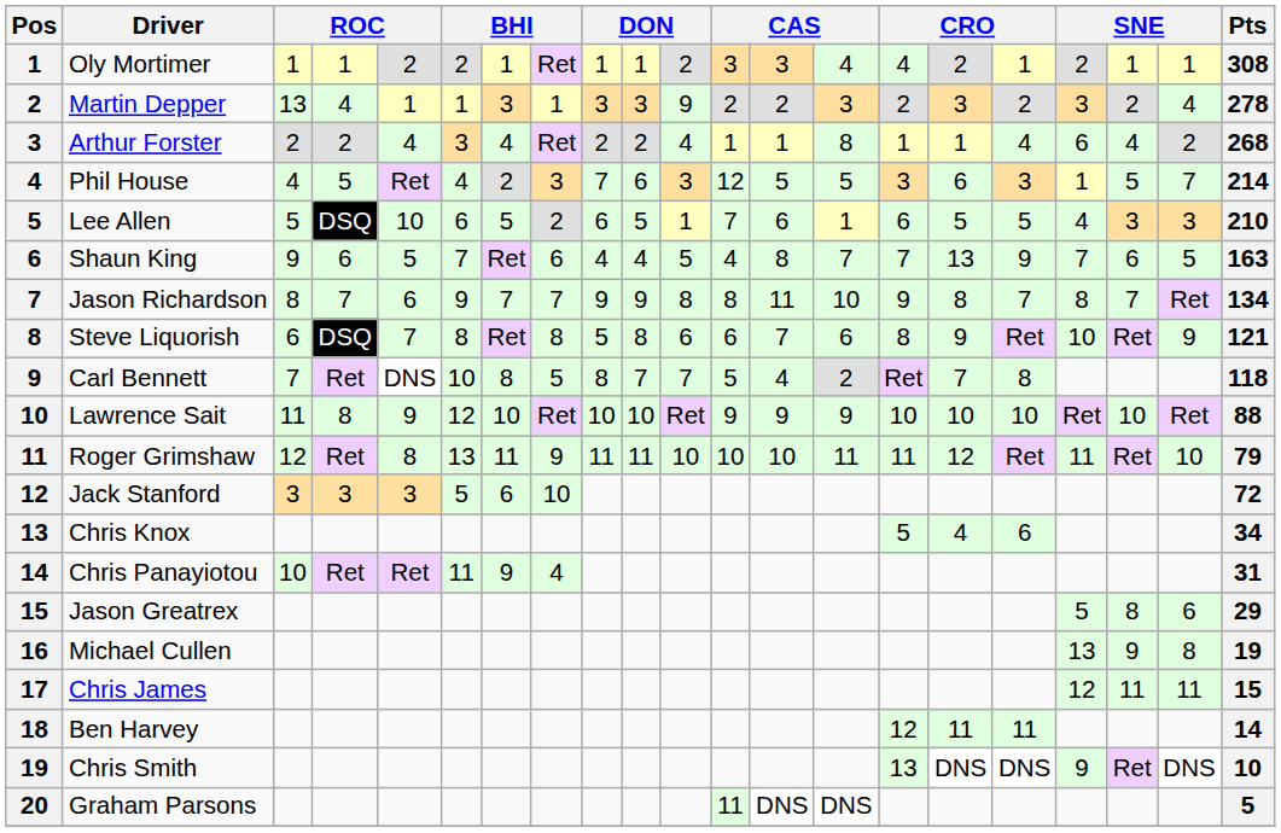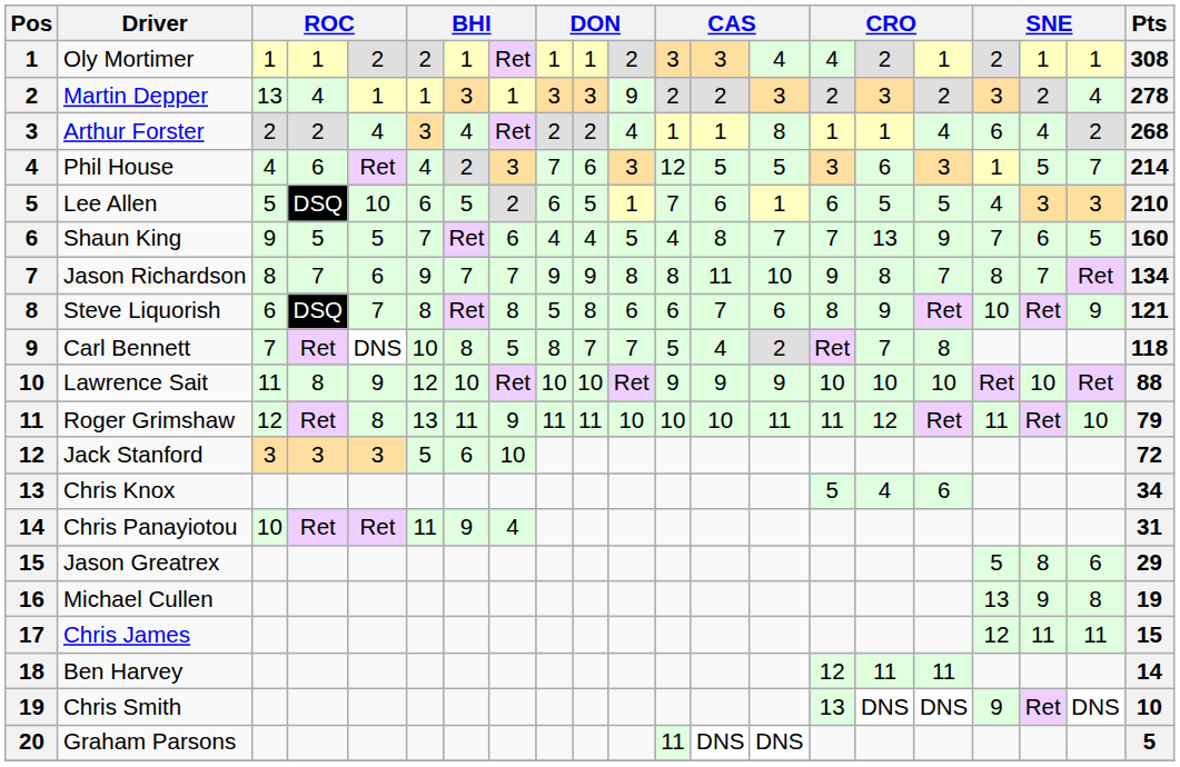 <table class="wikitable" style="font-size: 85%; text-align: center;">
 <tr valign="top">
 <th valign="middle">Pos</th>
 <th valign="middle">Driver</th>
 <th colspan="3"><a href='#'>ROC</a></th>
 <th colspan="3"><a href='#'>BHI</a></th>
 <th colspan="3"><a href='#'>DON</a></th>
 <th colspan="3"><a href='#'>CAS</a></th>
 <th colspan="3"><a href='#'>CRO</a></th>
 <th colspan="3"><a href='#'>SNE</a></th>
 <th valign=middle>Pts</th>
 </tr>
 <tr>
 <th>1</th>
 <td align=left>Oly Mortimer</td>
 <td style="background:#ffffbf;">1</td>
 <td style="background:#ffffbf;">1</td>
 <td style="background:#dfdfdf;">2</td>
 <td style="background:#dfdfdf;">2</td>
 <td style="background:#ffffbf;">1</td>
 <td style="background:#efcfff;">Ret</td>
 <td style="background:#ffffbf;">1</td>
 <td style="background:#ffffbf;">1</td>
 <td style="background:#dfdfdf;">2</td>
 <td style="background:#ffdf9f;">3</td>
 <td style="background:#ffdf9f;">3</td>
 <td style="background:#dfffdf;">4</td>
 <td style="background:#dfffdf;">4</td>
 <td style="background:#dfdfdf;">2</td>
 <td style="background:#ffffbf;">1</td>
 <td style="background:#dfdfdf;">2</td>
 <td style="background:#ffffbf;">1</td>
 <td style="background:#ffffbf;">1</td>
 <th>308</th>
 </tr>
 <tr>
 <th>2</th>
 <td align=left><a href='#'>Martin Depper</a></td>
 <td style="background:#dfffdf;">13</td>
 <td style="background:#dfffdf;">4</td>
 <td style="background:#ffffbf;">1</td>
 <td style="background:#ffffbf;">1</td>
 <td style="background:#ffdf9f;">3</td>
 <td style="background:#ffffbf;">1</td>
 <td style="background:#ffdf9f;">3</td>
 <td style="background:#ffdf9f;">3</td>
 <td style="background:#dfffdf;">9</td>
 <td style="background:#dfdfdf;">2</td>
 <td style="background:#dfdfdf;">2</td>
 <td style="background:#ffdf9f;">3</td>
 <td style="background:#dfdfdf;">2</td>
 <td style="background:#ffdf9f;">3</td>
 <td style="background:#dfdfdf;">2</td>
 <td style="background:#ffdf9f;">3</td>
 <td style="background:#dfdfdf;">2</td>
 <td style="background:#dfffdf;">4</td>
 <th>278</th>
 </tr>
 <tr>
 <th>3</th>
 <td align=left><a href='#'>Arthur Forster</a></td>
 <td style="background:#dfdfdf;">2</td>
 <td style="background:#dfdfdf;">2</td>
 <td style="background:#dfffdf;">4</td>
 <td style="background:#ffdf9f;">3</td>
 <td style="background:#dfffdf;">4</td>
 <td style="background:#efcfff;">Ret</td>
 <td style="background:#dfdfdf;">2</td>
 <td style="background:#dfdfdf;">2</td>
 <td style="background:#dfffdf;">4</td>
 <td style="background:#ffffbf;">1</td>
 <td style="background:#ffffbf;">1</td>
 <td style="background:#dfffdf;">8</td>
 <td style="background:#ffffbf;">1</td>
 <td style="background:#ffffbf;">1</td>
 <td style="background:#dfffdf;">4</td>
 <td style="background:#dfffdf;">6</td>
 <td style="background:#dfffdf;">4</td>
 <td style="background:#dfdfdf;">2</td>
 <th>268</th>
 </tr>
 <tr>
 <th>4</th>
 <td align=left>Phil House</td>
 <td style="background:#dfffdf;">4</td>
-<td style="background:#dfffdf;">5</td>
+<td style="background:#dfffdf;">6</td>
 <td style="background:#efcfff;">Ret</td>
 <td style="background:#dfffdf;">4</td>
 <td style="background:#dfdfdf;">2</td>
 <td style="background:#ffdf9f;">3</td>
 <td style="background:#dfffdf;">7</td>
 <td style="background:#dfffdf;">6</td>
 <td style="background:#ffdf9f;">3</td>
 <td style="background:#dfffdf;">12</td>
 <td style="background:#dfffdf;">5</td>
 <td style="background:#dfffdf;">5</td>
 <td style="background:#ffdf9f;">3</td>
 <td style="background:#dfffdf;">6</td>
 <td style="background:#ffdf9f;">3</td>
 <td style="background:#ffffbf;">1</td>
 <td style="background:#dfffdf;">5</td>
 <td style="background:#dfffdf;">7</td>
 <th>214</th>
 </tr>
 <tr>
 <th>5</th>
 <td align=left>Lee Allen</td>
 <td style="background:#dfffdf;">5</td>
 <td style="background-color:#000000; color:white">DSQ</td>
 <td style="background:#dfffdf;">10</td>
 <td style="background:#dfffdf;">6</td>
 <td style="background:#dfffdf;">5</td>
 <td style="background:#dfdfdf;">2</td>
 <td style="background:#dfffdf;">6</td>
 <td style="background:#dfffdf;">5</td>
 <td style="background:#ffffbf;">1</td>
 <td style="background:#dfffdf;">7</td>
 <td style="background:#dfffdf;">6</td>
 <td style="background:#ffffbf;">1</td>
 <td style="background:#dfffdf;">6</td>
 <td style="background:#dfffdf;">5</td>
 <td style="background:#dfffdf;">5</td>
 <td style="background:#dfffdf;">4</td>
 <td style="background:#ffdf9f;">3</td>
 <td style="background:#ffdf9f;">3</td>
 <th>210</th>
 </tr>
 <tr>
 <th>6</th>
 <td align=left>Shaun King</td>
 <td style="background:#dfffdf;">9</td>
-<td style="background:#dfffdf;">6</td>
+<td style="background:#dfffdf;">5</td>
 <td style="background:#dfffdf;">5</td>
 <td style="background:#dfffdf;">7</td>
 <td style="background:#efcfff;">Ret</td>
 <td style="background:#dfffdf;">6</td>
 <td style="background:#dfffdf;">4</td>
 <td style="background:#dfffdf;">4</td>
 <td style="background:#dfffdf;">5</td>
 <td style="background:#dfffdf;">4</td>
 <td style="background:#dfffdf;">8</td>
 <td style="background:#dfffdf;">7</td>
 <td style="background:#dfffdf;">7</td>
 <td style="background:#dfffdf;">13</td>
 <td style="background:#dfffdf;">9</td>
 <td style="background:#dfffdf;">7</td>
 <td style="background:#dfffdf;">6</td>
 <td style="background:#dfffdf;">5</td>
-<th>163</th>
+<th>160</th>
 </tr>
 <tr>
 <th>7</th>
 <td align=left>Jason Richardson</td>
 <td style="background:#dfffdf;">8</td>
 <td style="background:#dfffdf;">7</td>
 <td style="background:#dfffdf;">6</td>
 <td style="background:#dfffdf;">9</td>
 <td style="background:#dfffdf;">7</td>
 <td style="background:#dfffdf;">7</td>
 <td style="background:#dfffdf;">9</td>
 <td style="background:#dfffdf;">9</td>
 <td style="background:#dfffdf;">8</td>
 <td style="background:#dfffdf;">8</td>
 <td style="background:#dfffdf;">11</td>
 <td style="background:#dfffdf;">10</td>
 <td style="background:#dfffdf;">9</td>
 <td style="background:#dfffdf;">8</td>
 <td style="background:#dfffdf;">7</td>
 <td style="background:#dfffdf;">8</td>
 <td style="background:#dfffdf;">7</td>
 <td style="background:#efcfff;">Ret</td>
 <th>134</th>
 </tr>
 <tr>
 <th>8</th>
 <td align=left>Steve Liquorish</td>
 <td style="background:#dfffdf;">6</td>
 <td style="background-color:#000000; color:white">DSQ</td>
 <td style="background:#dfffdf;">7</td>
 <td style="background:#dfffdf;">8</td>
 <td style="background:#efcfff;">Ret</td>
 <td style="background:#dfffdf;">8</td>
 <td style="background:#dfffdf;">5</td>
 <td style="background:#dfffdf;">8</td>
 <td style="background:#dfffdf;">6</td>
 <td style="background:#dfffdf;">6</td>
 <td style="background:#dfffdf;">7</td>
 <td style="background:#dfffdf;">6</td>
 <td style="background:#dfffdf;">8</td>
 <td style="background:#dfffdf;">9</td>
 <td style="background:#efcfff;">Ret</td>
 <td style="background:#dfffdf;">10</td>
 <td style="background:#efcfff;">Ret</td>
 <td style="background:#dfffdf;">9</td>
 <th>121</th>
 </tr>
 <tr>
 <th>9</th>
 <td align=left>Carl Bennett</td>
 <td style="background:#dfffdf;">7</td>
 <td style="background:#efcfff;">Ret</td>
 <td style="background:#ffffff;">DNS</td>
 <td style="background:#dfffdf;">10</td>
 <td style="background:#dfffdf;">8</td>
 <td style="background:#dfffdf;">5</td>
 <td style="background:#dfffdf;">8</td>
 <td style="background:#dfffdf;">7</td>
 <td style="background:#dfffdf;">7</td>
 <td style="background:#dfffdf;">5</td>
 <td style="background:#dfffdf;">4</td>
 <td style="background:#dfdfdf;">2</td>
 <td style="background:#efcfff;">Ret</td>
 <td style="background:#dfffdf;">7</td>
 <td style="background:#dfffdf;">8</td>
 <td></td>
 <td></td>
 <td></td>
 <th>118</th>
 </tr>
 <tr>
 <th>10</th>
 <td align=left>Lawrence Sait</td>
 <td style="background:#dfffdf;">11</td>
 <td style="background:#dfffdf;">8</td>
 <td style="background:#dfffdf;">9</td>
 <td style="background:#dfffdf;">12</td>
 <td style="background:#dfffdf;">10</td>
 <td style="background:#efcfff;">Ret</td>
 <td style="background:#dfffdf;">10</td>
 <td style="background:#dfffdf;">10</td>
 <td style="background:#efcfff;">Ret</td>
 <td style="background:#dfffdf;">9</td>
 <td style="background:#dfffdf;">9</td>
 <td style="background:#dfffdf;">9</td>
 <td style="background:#dfffdf;">10</td>
 <td style="background:#dfffdf;">10</td>
 <td style="background:#dfffdf;">10</td>
 <td style="background:#efcfff;">Ret</td>
 <td style="background:#dfffdf;">10</td>
 <td style="background:#efcfff;">Ret</td>
 <th>88</th>
 </tr>
 <tr>
 <th>11</th>
 <td align=left>Roger Grimshaw</td>
 <td style="background:#dfffdf;">12</td>
 <td style="background:#efcfff;">Ret</td>
 <td style="background:#dfffdf;">8</td>
 <td style="background:#dfffdf;">13</td>
 <td style="background:#dfffdf;">11</td>
 <td style="background:#dfffdf;">9</td>
 <td style="background:#dfffdf;">11</td>
 <td style="background:#dfffdf;">11</td>
 <td style="background:#dfffdf;">10</td>
 <td style="background:#dfffdf;">10</td>
 <td style="background:#dfffdf;">10</td>
 <td style="background:#dfffdf;">11</td>
 <td style="background:#dfffdf;">11</td>
 <td style="background:#dfffdf;">12</td>
 <td style="background:#efcfff;">Ret</td>
 <td style="background:#dfffdf;">11</td>
 <td style="background:#efcfff;">Ret</td>
 <td style="background:#dfffdf;">10</td>
 <th>79</th>
 </tr>
 <tr>
 <th>12</th>
 <td align=left>Jack Stanford</td>
 <td style="background:#ffdf9f;">3</td>
 <td style="background:#ffdf9f;">3</td>
 <td style="background:#ffdf9f;">3</td>
 <td style="background:#dfffdf;">5</td>
 <td style="background:#dfffdf;">6</td>
 <td style="background:#dfffdf;">10</td>
 <td></td>
 <td></td>
 <td></td>
 <td></td>
 <td></td>
 <td></td>
 <td></td>
 <td></td>
 <td></td>
 <td></td>
 <td></td>
 <td></td>
 <th>72</th>
 </tr>
 <tr>
 <th>13</th>
 <td align=left>Chris Knox</td>
 <td></td>
 <td></td>
 <td></td>
 <td></td>
 <td></td>
 <td></td>
 <td></td>
 <td></td>
 <td></td>
 <td></td>
 <td></td>
 <td></td>
 <td style="background:#dfffdf;">5</td>
 <td style="background:#dfffdf;">4</td>
 <td style="background:#dfffdf;">6</td>
 <td></td>
 <td></td>
 <td></td>
 <th>34</th>
 </tr>
 <tr>
 <th>14</th>
 <td align=left>Chris Panayiotou</td>
 <td style="background:#dfffdf;">10</td>
 <td style="background:#efcfff;">Ret</td>
 <td style="background:#efcfff;">Ret</td>
 <td style="background:#dfffdf;">11</td>
 <td style="background:#dfffdf;">9</td>
 <td style="background:#dfffdf;">4</td>
 <td></td>
 <td></td>
 <td></td>
 <td></td>
 <td></td>
 <td></td>
 <td></td>
 <td></td>
 <td></td>
 <td></td>
 <td></td>
 <td></td>
 <th>31</th>
 </tr>
 <tr>
 <th>15</th>
 <td align=left>Jason Greatrex</td>
 <td></td>
 <td></td>
 <td></td>
 <td></td>
 <td></td>
 <td></td>
 <td></td>
 <td></td>
 <td></td>
 <td></td>
 <td></td>
 <td></td>
 <td></td>
 <td></td>
 <td></td>
 <td style="background:#dfffdf;">5</td>
 <td style="background:#dfffdf;">8</td>
 <td style="background:#dfffdf;">6</td>
 <th>29</th>
 </tr>
 <tr>
 <th>16</th>
 <td align=left>Michael Cullen</td>
 <td></td>
 <td></td>
 <td></td>
 <td></td>
 <td></td>
 <td></td>
 <td></td>
 <td></td>
 <td></td>
 <td></td>
 <td></td>
 <td></td>
 <td></td>
 <td></td>
 <td></td>
 <td style="background:#dfffdf;">13</td>
 <td style="background:#dfffdf;">9</td>
 <td style="background:#dfffdf;">8</td>
 <th>19</th>
 </tr>
 <tr>
 <th>17</th>
 <td align=left><a href='#'>Chris James</a></td>
 <td></td>
 <td></td>
 <td></td>
 <td></td>
 <td></td>
 <td></td>
 <td></td>
 <td></td>
 <td></td>
 <td></td>
 <td></td>
 <td></td>
 <td></td>
 <td></td>
 <td></td>
 <td style="background:#dfffdf;">12</td>
 <td style="background:#dfffdf;">11</td>
 <td style="background:#dfffdf;">11</td>
 <th>15</th>
 </tr>
 <tr>
 <th>18</th>
 <td align=left>Ben Harvey</td>
 <td></td>
 <td></td>
 <td></td>
 <td></td>
 <td></td>
 <td></td>
 <td></td>
 <td></td>
 <td></td>
 <td></td>
 <td></td>
 <td></td>
 <td style="background:#dfffdf;">12</td>
 <td style="background:#dfffdf;">11</td>
 <td style="background:#dfffdf;">11</td>
 <td></td>
 <td></td>
 <td></td>
 <th>14</th>
 </tr>
 <tr>
 <th>19</th>
 <td align=left>Chris Smith</td>
 <td></td>
 <td></td>
 <td></td>
 <td></td>
 <td></td>
 <td></td>
 <td></td>
 <td></td>
 <td></td>
 <td></td>
 <td></td>
 <td></td>
 <td style="background:#dfffdf;">13</td>
 <td style="background:#ffffff;">DNS</td>
 <td style="background:#ffffff;">DNS</td>
 <td style="background:#dfffdf;">9</td>
 <td style="background:#efcfff;">Ret</td>
 <td style="background:#ffffff;">DNS</td>
 <th>10</th>
 </tr>
 <tr>
 <th>20</th>
 <td align=left>Graham Parsons</td>
 <td></td>
 <td></td>
 <td></td>
 <td></td>
 <td></td>
 <td></td>
 <td></td>
 <td></td>
 <td></td>
 <td style="background:#dfffdf;">11</td>
 <td style="background:#ffffff;">DNS</td>
 <td style="background:#ffffff;">DNS</td>
 <td></td>
 <td></td>
 <td></td>
 <td></td>
 <td></td>
 <td></td>
 <th>5</th>
 </tr>
 <tr>
 </tr>
 </table>
